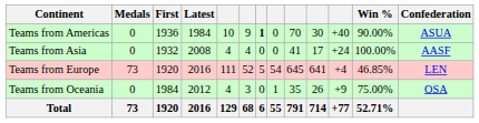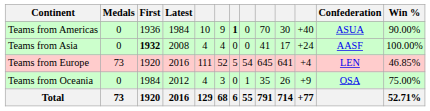 <table class="wikitable sortable" style="text-align: center; font-size: 90%; margin-left: 1em;">
 <tr>
 <th>Continent</th>
 <th>Medals</th>
 <th>First</th>
 <th>Latest</th>
 <th></th>
 <th></th>
 <th></th>
 <th></th>
 <th></th>
 <th></th>
 <th></th>
+<th>Confederation</th>
 <th>Win %</th>
-<th>Confederation</th>
 </tr>
 <tr style="background: #cfc;">
 <td style="text-align: left;">Teams from Americas</td>
 <td>0</td>
 <td>1936</td>
 <td>1984</td>
 <td>10</td>
 <td>9</td>
 <td><strong>1</strong></td>
 <td>0</td>
 <td>70</td>
 <td>30</td>
 <td>+40</td>
+<td><a href='#'>ASUA</a></td>
 <td>90.00%</td>
-<td><a href='#'>ASUA</a></td>
 </tr>
 <tr style="background: #cfc;">
 <td style="text-align: left;">Teams from Asia</td>
 <td>0</td>
-<td>1932</td>
+<td><strong>1932</strong></td>
 <td>2008</td>
 <td>4</td>
 <td>4</td>
 <td>0</td>
 <td>0</td>
 <td>41</td>
 <td>17</td>
 <td>+24</td>
+<td><a href='#'>AASF</a></td>
 <td>100.00%</td>
-<td><a href='#'>AASF</a></td>
 </tr>
 <tr style="background: #fcc;">
 <td style="text-align: left;">Teams from Europe</td>
 <td>73</td>
 <td>1920</td>
 <td>2016</td>
 <td>111</td>
 <td>52</td>
 <td>5</td>
 <td>54</td>
 <td>645</td>
 <td>641</td>
 <td>+4</td>
+<td><a href='#'>LEN</a></td>
 <td>46.85%</td>
-<td><a href='#'>LEN</a></td>
 </tr>
 <tr style="background: #cfc;">
 <td style="text-align: left;">Teams from Oceania</td>
 <td>0</td>
 <td>1984</td>
 <td>2012</td>
 <td>4</td>
 <td>3</td>
 <td>0</td>
 <td>1</td>
 <td>35</td>
 <td>26</td>
 <td>+9</td>
+<td><a href='#'>OSA</a></td>
 <td>75.00%</td>
-<td><a href='#'>OSA</a></td>
 </tr>
 <tr>
 <th>Total</th>
 <th>73</th>
 <th>1920</th>
 <th>2016</th>
 <th>129</th>
 <th>68</th>
 <th>6</th>
 <th>55</th>
 <th>791</th>
 <th>714</th>
 <th>+77</th>
+<th></th>
 <th>52.71%</th>
-<th></th>
 </tr>
 </table>
